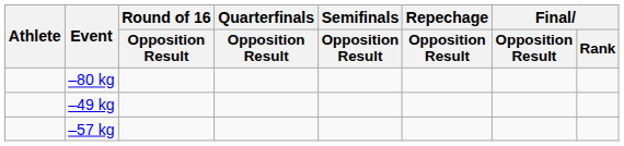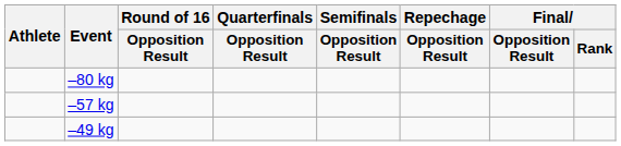 <table class=wikitable style=font-size:90%;text-align:center>
 <tr>
 <th rowspan=2>Athlete</th>
 <th rowspan=2>Event</th>
 <th>Round of 16</th>
 <th>Quarterfinals</th>
 <th>Semifinals</th>
 <th>Repechage</th>
 <th colspan=2>Final/ </th>
 </tr>
 <tr style=font-size:95%>
 <th>Opposition<br>Result</th>
 <th>Opposition<br>Result</th>
 <th>Opposition<br>Result</th>
 <th>Opposition<br>Result</th>
 <th>Opposition<br>Result</th>
 <th>Rank</th>
 </tr>
 <tr align=center>
 <td align=left></td>
 <td align=left><a href='#'>–80 kg</a></td>
 <td></td>
 <td></td>
 <td></td>
 <td></td>
 <td></td>
 <td></td>
 </tr>
 <tr align=center>
 <td align=left></td>
-<td align=left><a href='#'>–49 kg</a></td>
+<td align=left><a href='#'>–57 kg</a></td>
 <td></td>
 <td></td>
 <td></td>
 <td></td>
 <td></td>
 <td></td>
 </tr>
 <tr align=center>
 <td align=left></td>
-<td align=left><a href='#'>–57 kg</a></td>
+<td align=left><a href='#'>–49 kg</a></td>
 <td></td>
 <td></td>
 <td></td>
 <td></td>
 <td></td>
 <td></td>
 </tr>
 </table>
